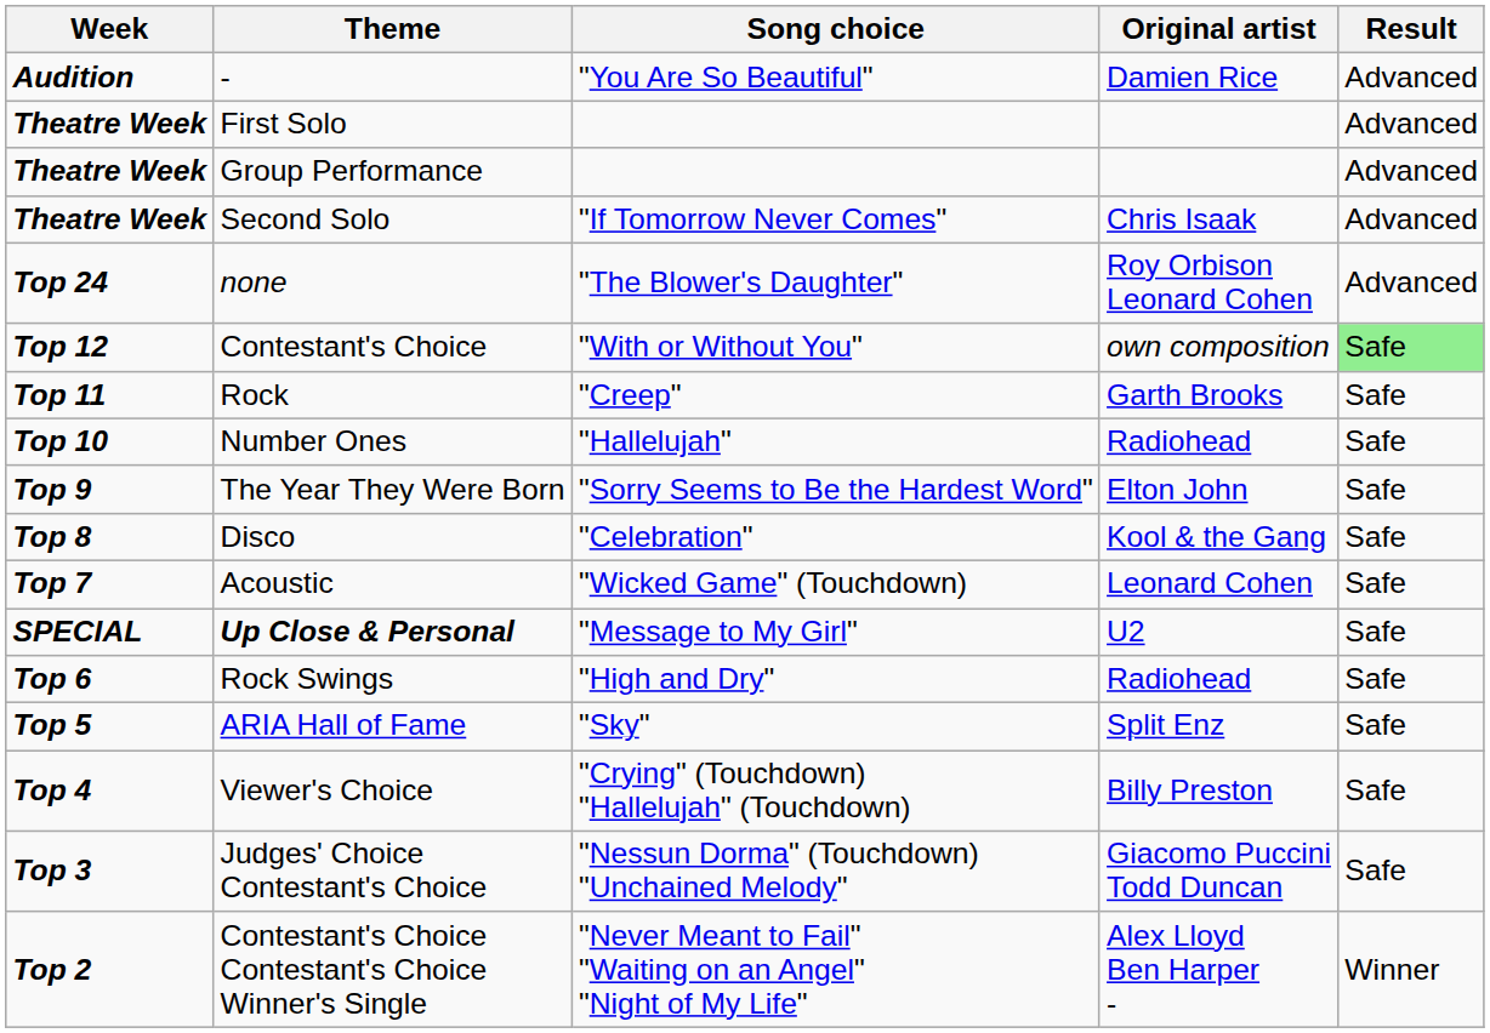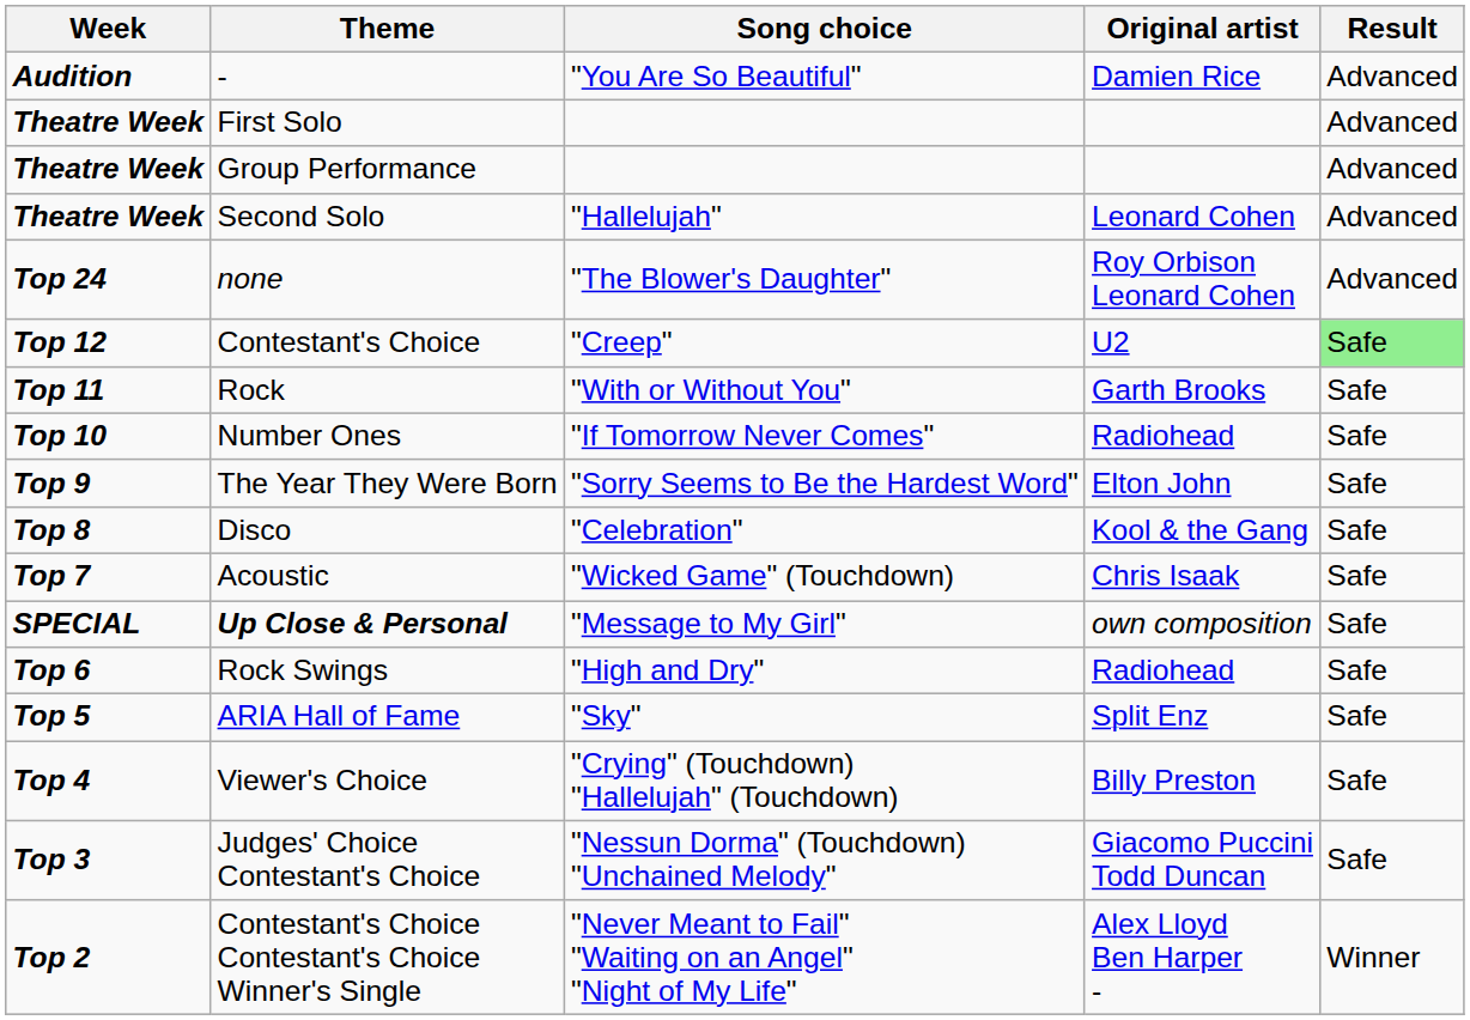 <table class="wikitable">
 <tr>
 <th>Week</th>
 <th>Theme</th>
 <th>Song choice</th>
 <th>Original artist</th>
 <th>Result</th>
 </tr>
 <tr>
 <td><strong><em>Audition</em></strong></td>
 <td>-</td>
 <td>"<a href='#'>You Are So Beautiful</a>"</td>
 <td><a href='#'>Damien Rice</a></td>
 <td>Advanced</td>
 </tr>
 <tr>
 <td><strong><em>Theatre Week</em></strong></td>
 <td>First Solo</td>
 <td></td>
 <td></td>
 <td>Advanced</td>
 </tr>
 <tr>
 <td><strong><em>Theatre Week</em></strong></td>
 <td>Group Performance</td>
 <td></td>
 <td></td>
 <td>Advanced</td>
 </tr>
 <tr>
 <td><strong><em>Theatre Week</em></strong></td>
 <td>Second Solo</td>
-<td>"<a href='#'>If Tomorrow Never Comes</a>"</td>
-<td><a href='#'>Chris Isaak</a></td>
+<td>"<a href='#'>Hallelujah</a>"</td>
+<td><a href='#'>Leonard Cohen</a></td>
 <td>Advanced</td>
 </tr>
 <tr>
 <td><strong><em>Top 24</em></strong></td>
 <td><em>none</em></td>
 <td>"<a href='#'>The Blower's Daughter</a>"</td>
 <td><a href='#'>Roy Orbison</a><br><a href='#'>Leonard Cohen</a></td>
 <td>Advanced</td>
 </tr>
 <tr>
 <td><strong><em>Top 12</em></strong></td>
 <td>Contestant's Choice</td>
-<td>"<a href='#'>With or Without You</a>"</td>
-<td><em>own composition</em></td>
+<td>"<a href='#'>Creep</a>"</td>
+<td><a href='#'>U2</a></td>
 <td style="background: lightgreen;">Safe</td>
 </tr>
 <tr>
 <td><strong><em>Top 11</em></strong></td>
 <td>Rock</td>
-<td>"<a href='#'>Creep</a>"</td>
+<td>"<a href='#'>With or Without You</a>"</td>
 <td><a href='#'>Garth Brooks</a></td>
 <td>Safe</td>
 </tr>
 <tr>
 <td><strong><em>Top 10</em></strong></td>
 <td>Number Ones</td>
-<td>"<a href='#'>Hallelujah</a>"</td>
+<td>"<a href='#'>If Tomorrow Never Comes</a>"</td>
 <td><a href='#'>Radiohead</a></td>
 <td>Safe</td>
 </tr>
 <tr>
 <td><strong><em>Top 9</em></strong></td>
 <td>The Year They Were Born</td>
 <td>"<a href='#'>Sorry Seems to Be the Hardest Word</a>"</td>
 <td><a href='#'>Elton John</a></td>
 <td>Safe</td>
 </tr>
 <tr>
 <td><strong><em>Top 8</em></strong></td>
 <td>Disco</td>
 <td>"<a href='#'>Celebration</a>"</td>
 <td><a href='#'>Kool & the Gang</a></td>
 <td>Safe</td>
 </tr>
 <tr>
 <td><strong><em>Top 7</em></strong></td>
 <td>Acoustic</td>
 <td>"<a href='#'>Wicked Game</a>" (Touchdown)</td>
-<td><a href='#'>Leonard Cohen</a></td>
+<td><a href='#'>Chris Isaak</a></td>
 <td>Safe</td>
 </tr>
 <tr>
 <td><strong><em>SPECIAL</em></strong></td>
 <td><strong><em>Up Close & Personal</em></strong></td>
 <td>"<a href='#'>Message to My Girl</a>"</td>
-<td><a href='#'>U2</a></td>
+<td><em>own composition</em></td>
 <td>Safe</td>
 </tr>
 <tr>
 <td><strong><em>Top 6</em></strong></td>
 <td>Rock Swings</td>
 <td>"<a href='#'>High and Dry</a>"</td>
 <td><a href='#'>Radiohead</a></td>
 <td>Safe</td>
 </tr>
 <tr>
 <td><strong><em>Top 5</em></strong></td>
 <td><a href='#'>ARIA Hall of Fame</a></td>
 <td>"<a href='#'>Sky</a>"</td>
 <td><a href='#'>Split Enz</a></td>
 <td>Safe</td>
 </tr>
 <tr>
 <td><strong><em>Top 4</em></strong></td>
 <td>Viewer's Choice</td>
 <td>"<a href='#'>Crying</a>" (Touchdown) <br>"<a href='#'>Hallelujah</a>" (Touchdown)</td>
 <td><a href='#'>Billy Preston</a></td>
 <td>Safe</td>
 </tr>
 <tr>
 <td><strong><em>Top 3</em></strong></td>
 <td>Judges' Choice<br>Contestant's Choice</td>
 <td>"<a href='#'>Nessun Dorma</a>" (Touchdown) <br>"<a href='#'>Unchained Melody</a>"</td>
 <td><a href='#'>Giacomo Puccini</a><br><a href='#'>Todd Duncan</a></td>
 <td>Safe</td>
 </tr>
 <tr>
 <td><strong><em>Top 2</em></strong></td>
 <td>Contestant's Choice<br>Contestant's Choice<br>Winner's Single</td>
 <td>"<a href='#'>Never Meant to Fail</a>"<br>"<a href='#'>Waiting on an Angel</a>"<br>"<a href='#'>Night of My Life</a>"</td>
 <td><a href='#'>Alex Lloyd</a><br><a href='#'>Ben Harper</a><br>-</td>
 <td>Winner</td>
 </tr>
 </table>
